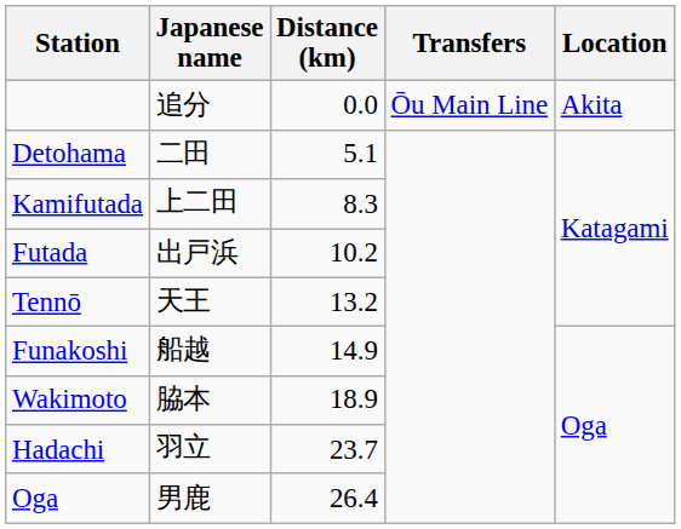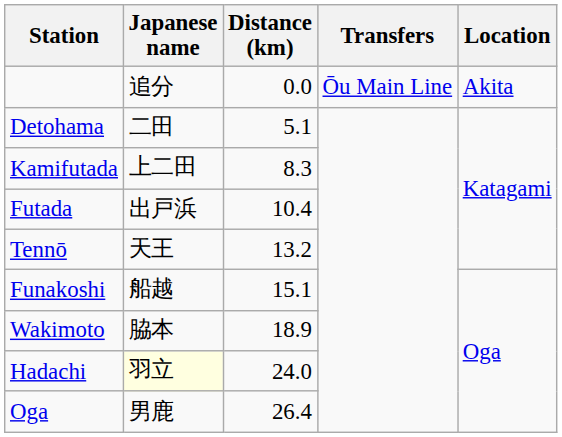 <table class="wikitable">
 <tr>
 <th>Station</th>
 <th>Japanese<br>name</th>
 <th>Distance<br>(km)</th>
 <th>Transfers</th>
 <th colspan="3">Location</th>
 </tr>
 <tr>
 <td></td>
 <td>追分</td>
 <td align="right">0.0</td>
 <td><a href='#'>Ōu Main Line</a></td>
 <td><a href='#'>Akita</a></td>
 </tr>
 <tr>
 <td><a href='#'>Detohama</a></td>
 <td>二田</td>
 <td align="right">5.1</td>
 <td rowspan="8"> </td>
 <td rowspan="4"><a href='#'>Katagami</a></td>
 </tr>
 <tr>
 <td><a href='#'>Kamifutada</a></td>
 <td>上二田</td>
 <td align="right">8.3</td>
 </tr>
 <tr>
 <td><a href='#'>Futada</a></td>
 <td>出戸浜</td>
-<td align="right">10.2</td>
+<td align="right">10.4</td>
 </tr>
 <tr>
 <td><a href='#'>Tennō</a></td>
 <td>天王</td>
 <td align="right">13.2</td>
 </tr>
 <tr>
 <td><a href='#'>Funakoshi</a></td>
 <td>船越</td>
-<td align="right">14.9</td>
+<td align="right">15.1</td>
 <td rowspan="4"><a href='#'>Oga</a></td>
 </tr>
 <tr>
 <td><a href='#'>Wakimoto</a></td>
 <td>脇本</td>
 <td align="right">18.9</td>
 </tr>
 <tr>
 <td><a href='#'>Hadachi</a></td>
-<td>羽立</td>
-<td align="right">23.7</td>
+<td style="background: lightyellow;">羽立</td>
+<td align="right">24.0</td>
 </tr>
 <tr>
 <td><a href='#'>Oga</a></td>
 <td>男鹿</td>
 <td align="right">26.4</td>
 </tr>
 </table>
